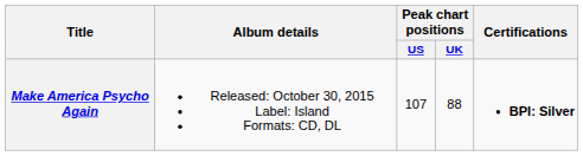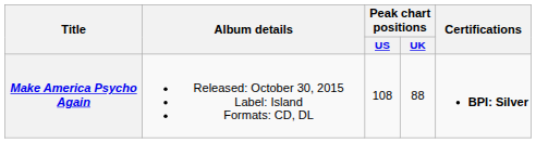 <table class="wikitable plainrowheaders" style="text-align:center;">
 <tr>
 <th scope="col" rowspan="2" style="width:11em;">Title</th>
 <th scope="col" rowspan="2" style="width:18em;">Album details</th>
 <th scope="col" colspan="2">Peak chart positions</th>
 <th scope="col" rowspan="2">Certifications</th>
 </tr>
 <tr>
 <th scope="col" style="width:2.8em;font-size:90%;"><a href='#'>US</a><br></th>
 <th scope="col" style="width:2.8em;font-size:90%;"><a href='#'>UK</a><br></th>
 </tr>
 <tr>
 <th scope="row"><em><a href='#'>Make America Psycho Again</a></em></th>
 <td><br><ul><li>Released: October 30, 2015</li><li>Label: Island</li><li>Formats: CD, DL</li></ul></td>
-<td>107</td>
+<td>108</td>
 <td>88</td>
 <td><strong><br><ul><li>BPI: Silver</li></ul></strong></td>
 </tr>
 </table>
